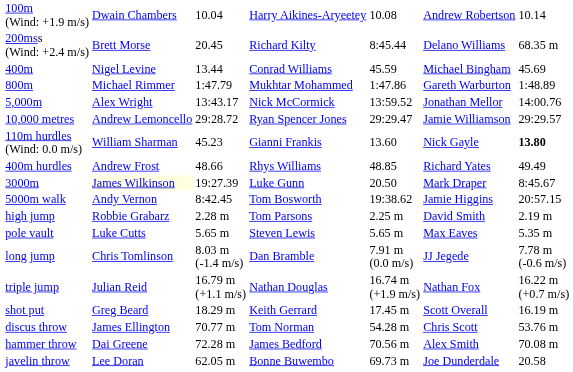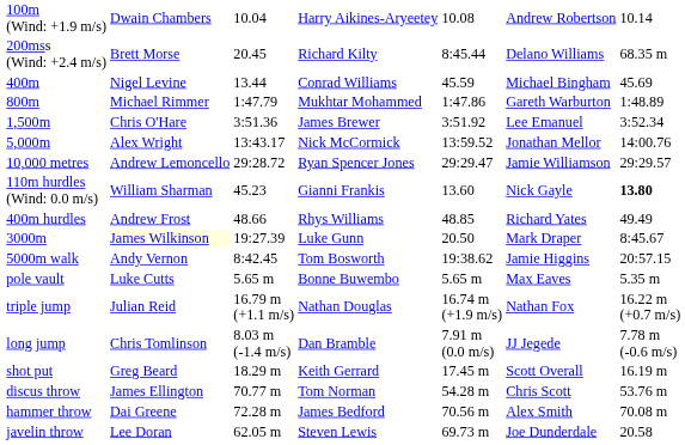 <table>
 <tr>
 <td><a href='#'>100m</a><br>(Wind: +1.9 m/s)</td>
 <td><a href='#'>Dwain Chambers</a></td>
 <td>10.04</td>
 <td><a href='#'>Harry Aikines-Aryeetey</a></td>
 <td>10.08</td>
 <td><a href='#'>Andrew Robertson</a></td>
 <td>10.14</td>
 </tr>
 <tr>
 <td><a href='#'>200ms</a>s<br>(Wind: +2.4 m/s)</td>
 <td><a href='#'>Brett Morse</a></td>
 <td>20.45</td>
 <td><a href='#'>Richard Kilty</a></td>
 <td>8:45.44</td>
 <td><a href='#'>Delano Williams</a></td>
 <td>68.35 m</td>
 </tr>
 <tr>
 <td><a href='#'>400m</a></td>
 <td><a href='#'>Nigel Levine</a></td>
 <td>13.44</td>
 <td><a href='#'>Conrad Williams</a></td>
 <td>45.59</td>
 <td><a href='#'>Michael Bingham</a></td>
 <td>45.69</td>
 </tr>
 <tr>
 <td><a href='#'>800m</a></td>
 <td><a href='#'>Michael Rimmer</a></td>
 <td>1:47.79</td>
 <td><a href='#'>Mukhtar Mohammed</a></td>
 <td>1:47.86</td>
 <td><a href='#'>Gareth Warburton</a></td>
 <td>1:48.89</td>
+</tr>
+<tr>
+<td><a href='#'>1,500m</a></td>
+<td> <a href='#'>Chris O'Hare</a></td>
+<td>3:51.36</td>
+<td><a href='#'>James Brewer</a></td>
+<td>3:51.92</td>
+<td><a href='#'>Lee Emanuel</a></td>
+<td>3:52.34</td>
 </tr>
 <tr>
 <td><a href='#'>5,000m</a></td>
 <td><a href='#'>Alex Wright</a></td>
 <td>13:43.17</td>
 <td><a href='#'>Nick McCormick</a></td>
 <td>13:59.52</td>
 <td><a href='#'>Jonathan Mellor</a></td>
 <td>14:00.76</td>
 </tr>
 <tr>
 <td><a href='#'>10,000 metres</a></td>
 <td> <a href='#'>Andrew Lemoncello</a></td>
 <td>29:28.72</td>
 <td><a href='#'>Ryan Spencer Jones</a></td>
 <td>29:29.47</td>
 <td><a href='#'>Jamie Williamson</a></td>
 <td>29:29.57</td>
 </tr>
 <tr>
 <td><a href='#'>110m hurdles</a><br>(Wind: 0.0 m/s)</td>
 <td><a href='#'>William Sharman</a></td>
 <td>45.23</td>
 <td><a href='#'>Gianni Frankis</a></td>
 <td>13.60</td>
 <td><a href='#'>Nick Gayle</a></td>
 <td><strong>13.80</strong></td>
 </tr>
 <tr>
 <td><a href='#'>400m hurdles</a></td>
 <td> <a href='#'>Andrew Frost</a></td>
 <td>48.66</td>
 <td> <a href='#'>Rhys Williams</a></td>
 <td>48.85</td>
 <td><a href='#'>Richard Yates</a></td>
 <td>49.49</td>
 </tr>
 <tr>
 <td><a href='#'>3000m </a></td>
 <td style="background: lightyellow;"><a href='#'>James Wilkinson</a></td>
 <td>19:27.39 </td>
 <td><a href='#'>Luke Gunn</a></td>
 <td>20.50</td>
 <td><a href='#'>Mark Draper</a></td>
 <td>8:45.67</td>
 </tr>
 <tr>
 <td><a href='#'>5000m walk</a></td>
 <td><a href='#'>Andy Vernon</a></td>
 <td>8:42.45</td>
 <td><a href='#'>Tom Bosworth</a></td>
 <td>19:38.62</td>
 <td><a href='#'>Jamie Higgins</a></td>
 <td>20:57.15</td>
 </tr>
 <tr>
-<td><a href='#'>high jump</a></td>
-<td><a href='#'>Robbie Grabarz</a></td>
-<td>2.28 m</td>
-<td><a href='#'>Tom Parsons</a></td>
-<td>2.25 m</td>
-<td> <a href='#'>David Smith</a></td>
-<td>2.19 m</td>
-</tr>
-<tr>
 <td><a href='#'>pole vault</a></td>
 <td><a href='#'>Luke Cutts</a></td>
 <td>5.65 m</td>
-<td><a href='#'>Steven Lewis</a></td>
+<td><a href='#'>Bonne Buwembo</a></td>
 <td>5.65 m</td>
 <td><a href='#'>Max Eaves</a></td>
 <td>5.35 m</td>
+</tr>
+<tr>
+<td><a href='#'>triple jump</a></td>
+<td><a href='#'>Julian Reid</a></td>
+<td>16.79 m<br>(+1.1 m/s)</td>
+<td><a href='#'>Nathan Douglas</a></td>
+<td>16.74 m<br>(+1.9 m/s)</td>
+<td><a href='#'>Nathan Fox</a></td>
+<td>16.22 m<br>(+0.7 m/s)</td>
 </tr>
 <tr>
 <td><a href='#'>long jump</a></td>
 <td><a href='#'>Chris Tomlinson</a></td>
 <td>8.03 m<br>(-1.4 m/s)</td>
 <td><a href='#'>Dan Bramble</a></td>
 <td>7.91 m<br>(0.0 m/s)</td>
 <td><a href='#'>JJ Jegede</a></td>
 <td>7.78 m<br>(-0.6 m/s)</td>
-</tr>
-<tr>
-<td><a href='#'>triple jump</a></td>
-<td><a href='#'>Julian Reid</a></td>
-<td>16.79 m<br>(+1.1 m/s)</td>
-<td><a href='#'>Nathan Douglas</a></td>
-<td>16.74 m<br>(+1.9 m/s)</td>
-<td><a href='#'>Nathan Fox</a></td>
-<td>16.22 m<br>(+0.7 m/s)</td>
 </tr>
 <tr>
 <td><a href='#'>shot put</a></td>
 <td><a href='#'>Greg Beard</a></td>
 <td>18.29 m</td>
 <td><a href='#'>Keith Gerrard</a></td>
 <td>17.45 m</td>
 <td><a href='#'>Scott Overall</a></td>
 <td>16.19 m</td>
 </tr>
 <tr>
 <td><a href='#'>discus throw</a></td>
 <td><a href='#'>James Ellington</a></td>
 <td>70.77 m</td>
 <td><a href='#'>Tom Norman</a></td>
 <td>54.28 m</td>
 <td><a href='#'>Chris Scott</a></td>
 <td>53.76 m</td>
 </tr>
 <tr>
 <td><a href='#'>hammer throw</a></td>
 <td> <a href='#'>Dai Greene</a></td>
 <td>72.28 m</td>
 <td><a href='#'>James Bedford</a></td>
 <td>70.56 m</td>
 <td><a href='#'>Alex Smith</a></td>
 <td>70.08 m</td>
 </tr>
 <tr>
 <td><a href='#'>javelin throw</a></td>
 <td><a href='#'>Lee Doran</a></td>
 <td>62.05 m</td>
-<td><a href='#'>Bonne Buwembo</a></td>
+<td><a href='#'>Steven Lewis</a></td>
 <td>69.73 m</td>
 <td><a href='#'>Joe Dunderdale</a></td>
 <td>20.58</td>
 </tr>
 </table>
